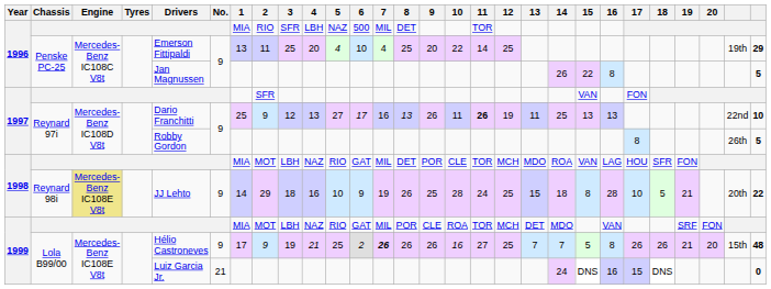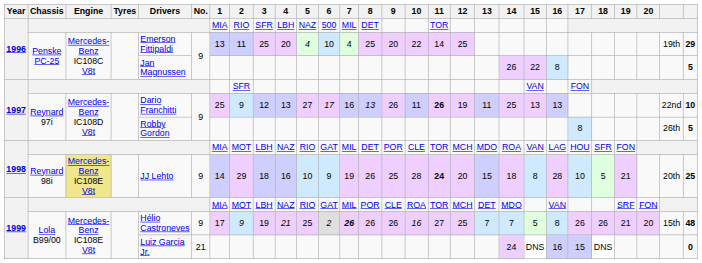 <table class="wikitable" style="text-align:center; font-size:90%">
 <tr>
 <th>Year</th>
 <th>Chassis</th>
 <th>Engine</th>
 <th>Tyres</th>
 <th>Drivers</th>
 <th>No.</th>
 <th>1</th>
 <th>2</th>
 <th>3</th>
 <th>4</th>
 <th>5</th>
 <th>6</th>
 <th>7</th>
 <th>8</th>
 <th>9</th>
 <th>10</th>
 <th>11</th>
 <th>12</th>
 <th>13</th>
 <th>14</th>
 <th>15</th>
 <th>16</th>
 <th>17</th>
 <th>18</th>
 <th>19</th>
 <th>20</th>
 <th></th>
 <th></th>
 </tr>
 <tr>
 <th rowspan=3><a href='#'>1996</a></th>
 <th colspan=5></th>
 <td><a href='#'>MIA</a></td>
 <td><a href='#'>RIO</a></td>
 <td><a href='#'>SFR</a></td>
 <td><a href='#'>LBH</a></td>
 <td><a href='#'>NAZ</a></td>
 <td><a href='#'>500</a></td>
 <td><a href='#'>MIL</a></td>
 <td><a href='#'>DET</a></td>
 <td></td>
 <td></td>
 <td><a href='#'>TOR</a></td>
 <td></td>
 <td></td>
 <td></td>
 <td></td>
 <td></td>
 <th colspan=6></th>
 </tr>
 <tr>
 <td rowspan=2><a href='#'>Penske</a> <a href='#'>PC-25</a></td>
 <td rowspan=2><a href='#'>Mercedes-Benz</a> IC108C <a href='#'>V8</a><a href='#'>t</a></td>
 <td rowspan=2></td>
 <td align="left"> <a href='#'>Emerson Fittipaldi</a></td>
 <td rowspan=2>9</td>
 <td style="background:#cfcfff;">13</td>
 <td style="background:#cfcfff;">11</td>
 <td style="background:#efcfff;">25</td>
 <td style="background:#efcfff;">20</td>
 <td style="background:#dfffdf;"><em>4</em></td>
 <td style="background:#CFEAFF;">10</td>
 <td style="background:#dfffdf;">4</td>
 <td style="background:#efcfff;">25</td>
 <td style="background:#efcfff;">20</td>
 <td style="background:#efcfff;">22</td>
 <td style="background:#efcfff;">14</td>
 <td style="background:#efcfff;">25</td>
 <td></td>
 <td></td>
 <td></td>
 <td></td>
 <td></td>
 <td></td>
 <td></td>
 <td></td>
 <td>19th</td>
 <td><strong>29</strong></td>
 </tr>
 <tr>
 <td align="left"> <a href='#'>Jan Magnussen</a></td>
 <td></td>
 <td></td>
 <td></td>
 <td></td>
 <td></td>
 <td></td>
 <td></td>
 <td></td>
 <td></td>
 <td></td>
 <td></td>
 <td></td>
 <td></td>
 <td style="background:#efcfff;">26</td>
 <td style="background:#efcfff;">22</td>
 <td style="background:#CFEAFF;">8</td>
 <td></td>
 <td></td>
 <td></td>
 <td></td>
 <td></td>
 <td><strong>5</strong></td>
 </tr>
 <tr>
 <th rowspan=3><a href='#'>1997</a></th>
 <th colspan=5></th>
 <td></td>
 <td><a href='#'>SFR</a></td>
 <td></td>
 <td></td>
 <td></td>
 <td></td>
 <td></td>
 <td></td>
 <td></td>
 <td></td>
 <td></td>
 <td></td>
 <td></td>
 <td></td>
 <td><a href='#'>VAN</a></td>
 <td></td>
 <td><a href='#'>FON</a></td>
 <th colspan=5></th>
 </tr>
 <tr>
 <td rowspan=2><a href='#'>Reynard</a> 97i</td>
 <td rowspan=2><a href='#'>Mercedes-Benz</a> IC108D <a href='#'>V8</a><a href='#'>t</a></td>
 <td rowspan=2></td>
 <td align="left"> <a href='#'>Dario Franchitti</a></td>
 <td rowspan=2>9</td>
 <td style="background:#EFCFFF;">25</td>
 <td style="background:#CFEAFF;">9</td>
 <td style="background:#CFCFFF;">12</td>
 <td style="background:#CFCFFF;">13</td>
 <td style="background:#EFCFFF;">27</td>
 <td style="background:#EFCFFF;"><em>17</em></td>
 <td style="background:#CFCFFF;">16</td>
 <td style="background:#CFCFFF;"><em>13</em></td>
 <td style="background:#EFCFFF;">26</td>
 <td style="background:#CFCFFF;">11</td>
 <td style="background:#EFCFFF;"><strong>26</strong></td>
 <td style="background:#EFCFFF;">19</td>
 <td style="background:#CFCFFF;">11</td>
 <td style="background:#EFCFFF;">25</td>
 <td style="background:#EFCFFF;">13</td>
 <td style="background:#CFCFFF;">13</td>
 <td></td>
 <td></td>
 <td></td>
 <td></td>
 <td>22nd</td>
 <td><strong>10</strong></td>
 </tr>
 <tr>
 <td align="left"> <a href='#'>Robby Gordon</a></td>
 <td></td>
 <td></td>
 <td></td>
 <td></td>
 <td></td>
 <td></td>
 <td></td>
 <td></td>
 <td></td>
 <td></td>
 <td></td>
 <td></td>
 <td></td>
 <td></td>
 <td></td>
 <td></td>
 <td style="background:#CFEAFF;">8</td>
 <td></td>
 <td></td>
 <td></td>
 <td>26th</td>
 <td><strong>5</strong></td>
 </tr>
 <tr>
 <th rowspan=2><a href='#'>1998</a></th>
 <th colspan=5></th>
 <td><a href='#'>MIA</a></td>
 <td><a href='#'>MOT</a></td>
 <td><a href='#'>LBH</a></td>
 <td><a href='#'>NAZ</a></td>
 <td><a href='#'>RIO</a></td>
 <td><a href='#'>GAT</a></td>
 <td><a href='#'>MIL</a></td>
 <td><a href='#'>DET</a></td>
 <td><a href='#'>POR</a></td>
 <td><a href='#'>CLE</a></td>
 <td><a href='#'>TOR</a></td>
 <td><a href='#'>MCH</a></td>
 <td><a href='#'>MDO</a></td>
 <td><a href='#'>ROA</a></td>
 <td><a href='#'>VAN</a></td>
 <td><a href='#'>LAG</a></td>
 <td><a href='#'>HOU</a></td>
 <td><a href='#'>SFR</a></td>
 <td><a href='#'>FON</a></td>
 <th colspan=3></th>
 </tr>
 <tr>
 <td><a href='#'>Reynard</a> 98i</td>
 <td style="background: khaki;"><a href='#'>Mercedes-Benz</a> IC108E <a href='#'>V8</a><a href='#'>t</a></td>
 <td></td>
 <td align="left"> <a href='#'>JJ Lehto</a></td>
 <td>9</td>
 <td style="background:#CFCFFF;">14</td>
 <td style="background:#EFCFFF;">29</td>
 <td style="background:#CFCFFF;">18</td>
 <td style="background:#CFCFFF;">16</td>
 <td style="background:#CFEAFF;">10</td>
 <td style="background:#CFEAFF;">9</td>
 <td style="background:#EFCFFF;">19</td>
 <td style="background:#EFCFFF;">26</td>
 <td style="background:#EFCFFF;">25</td>
 <td style="background:#EFCFFF;">28</td>
-<td style="background:#EFCFFF;">24</td>
-<td style="background:#EFCFFF;">25</td>
+<td style="background:#EFCFFF;"><strong>24</strong></td>
+<td style="background:#EFCFFF;">20</td>
 <td style="background:#CFCFFF;">15</td>
 <td style="background:#EFCFFF;">18</td>
 <td style="background:#CFEAFF;">8</td>
 <td style="background:#EFCFFF;">28</td>
 <td style="background:#CFEAFF;">10</td>
 <td style="background:#dfffdf;">5</td>
 <td style="background:#EFCFFF;">21</td>
 <td></td>
 <td>20th</td>
-<td><strong>22</strong></td>
+<td><strong>25</strong></td>
 </tr>
 <tr>
 <th rowspan=3><a href='#'>1999</a></th>
 <th colspan=5></th>
 <td><a href='#'>MIA</a></td>
 <td><a href='#'>MOT</a></td>
 <td><a href='#'>LBH</a></td>
 <td><a href='#'>NAZ</a></td>
 <td><a href='#'>RIO</a></td>
 <td><a href='#'>GAT</a></td>
 <td><a href='#'>MIL</a></td>
 <td><a href='#'>POR</a></td>
 <td><a href='#'>CLE</a></td>
 <td><a href='#'>ROA</a></td>
 <td><a href='#'>TOR</a></td>
 <td><a href='#'>MCH</a></td>
 <td><a href='#'>DET</a></td>
 <td><a href='#'>MDO</a></td>
 <td></td>
 <td><a href='#'>VAN</a></td>
 <td></td>
 <td></td>
 <td><a href='#'>SRF</a></td>
 <td><a href='#'>FON</a></td>
 <th colspan=2></th>
 </tr>
 <tr>
 <td rowspan=2><a href='#'>Lola</a> B99/00</td>
 <td rowspan=2><a href='#'>Mercedes-Benz</a> IC108E <a href='#'>V8</a><a href='#'>t</a></td>
 <td rowspan=2></td>
 <td align="left"> <a href='#'>Hélio Castroneves</a></td>
 <td>9</td>
 <td style="background:#EFCFFF;">17</td>
 <td style="background:#CFEAFF;"><em>9</em></td>
 <td style="background:#EFCFFF;">19</td>
 <td style="background:#EFCFFF;"><em>21</em></td>
 <td style="background:#EFCFFF;">25</td>
 <td style="background:#DFDFDF;"><em>2</em></td>
 <td style="background:#EFCFFF;"><strong><em>26</em></strong></td>
 <td style="background:#EFCFFF;">26</td>
 <td style="background:#EFCFFF;">26</td>
 <td style="background:#EFCFFF;"><em>16</em></td>
 <td style="background:#EFCFFF;">27</td>
 <td style="background:#EFCFFF;">25</td>
 <td style="background:#CFEAFF;">7</td>
 <td style="background:#CFEAFF;">7</td>
 <td style="background:#dfffdf;">5</td>
 <td style="background:#CFEAFF;">8</td>
 <td style="background:#EFCFFF;">26</td>
 <td style="background:#EFCFFF;">26</td>
 <td style="background:#EFCFFF;">21</td>
 <td style="background:#EFCFFF;">20</td>
 <td>15th</td>
 <td><strong>48</strong></td>
 </tr>
 <tr>
 <td align="left"> <a href='#'>Luiz Garcia Jr.</a></td>
 <td>21</td>
 <td></td>
 <td></td>
 <td></td>
 <td></td>
 <td></td>
 <td></td>
 <td></td>
 <td></td>
 <td></td>
 <td></td>
 <td></td>
 <td></td>
 <td></td>
 <td style="background:#EFCFFF;">24</td>
 <td style="background:#ffffff;">DNS</td>
 <td style="background:#CFCFFF;">16</td>
 <td style="background:#CFCFFF;">15</td>
 <td style="background:#ffffff;">DNS</td>
 <td></td>
 <td></td>
 <td></td>
 <td><strong>0</strong></td>
 </tr>
 </table>
